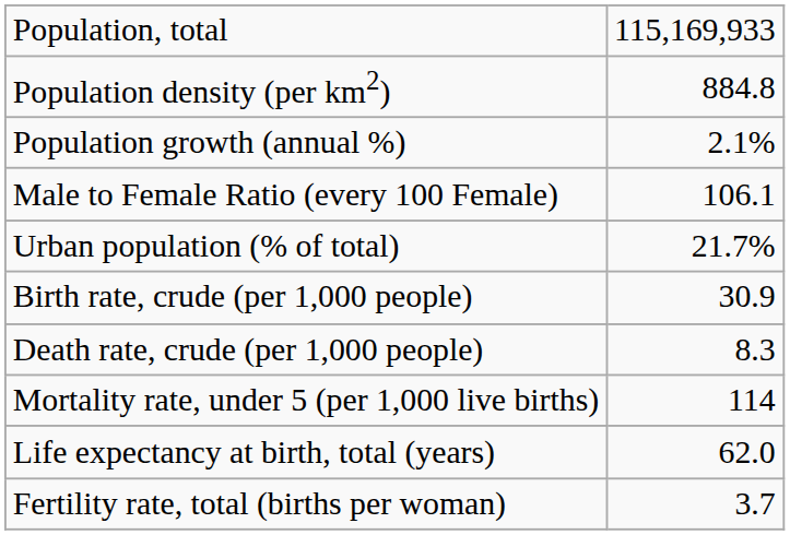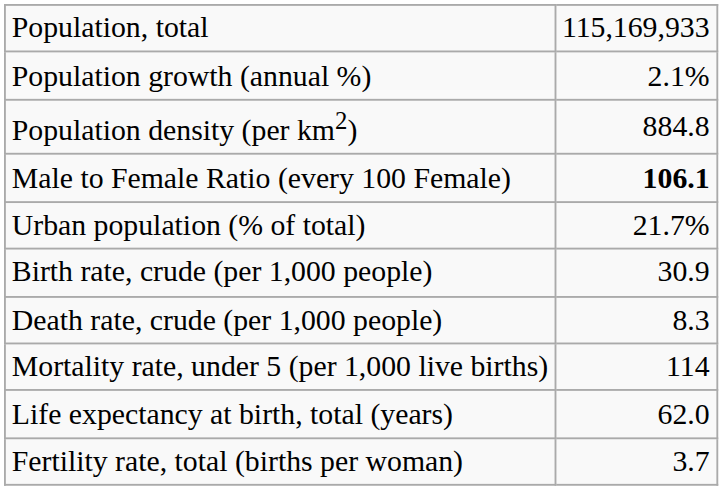 <table class="wikitable">
 <tr>
 <td>Population, total</td>
 <td style="text-align: right;">115,169,933</td>
 </tr>
 <tr>
+<td>Population growth (annual %)</td>
+<td style="text-align: right;">2.1%</td>
+</tr>
+<tr>
 <td>Population density (per km<sup>2</sup>)</td>
 <td style="text-align: right;">884.8</td>
 </tr>
 <tr>
-<td>Population growth (annual %)</td>
-<td style="text-align: right;">2.1%</td>
-</tr>
-<tr>
 <td>Male to Female Ratio (every 100 Female)</td>
-<td style="text-align: right;">106.1</td>
+<td style="text-align: right;"><strong>106.1</strong></td>
 </tr>
 <tr>
 <td>Urban population (% of total)</td>
 <td style="text-align: right;">21.7%</td>
 </tr>
 <tr>
 <td>Birth rate, crude (per 1,000 people)</td>
 <td style="text-align: right;">30.9</td>
 </tr>
 <tr>
 <td>Death rate, crude (per 1,000 people)</td>
 <td style="text-align: right;">8.3</td>
 </tr>
 <tr>
 <td>Mortality rate, under 5 (per 1,000 live births)</td>
 <td style="text-align: right;">114</td>
 </tr>
 <tr>
 <td>Life expectancy at birth, total (years)</td>
 <td style="text-align: right;">62.0</td>
 </tr>
 <tr>
 <td>Fertility rate, total (births per woman)</td>
 <td style="text-align: right;">3.7</td>
 </tr>
 </table>
